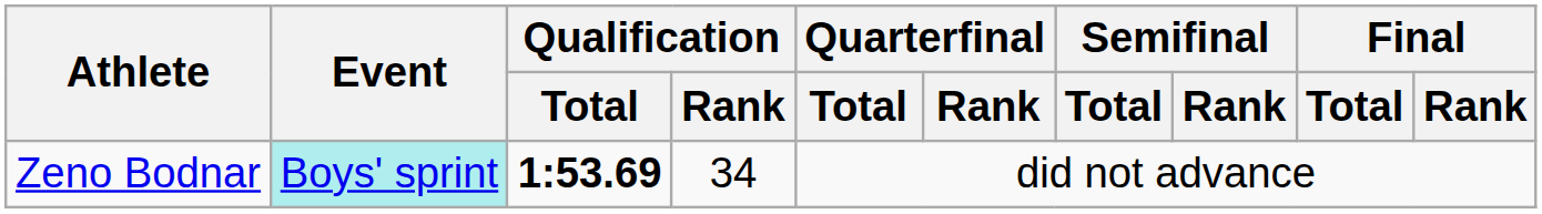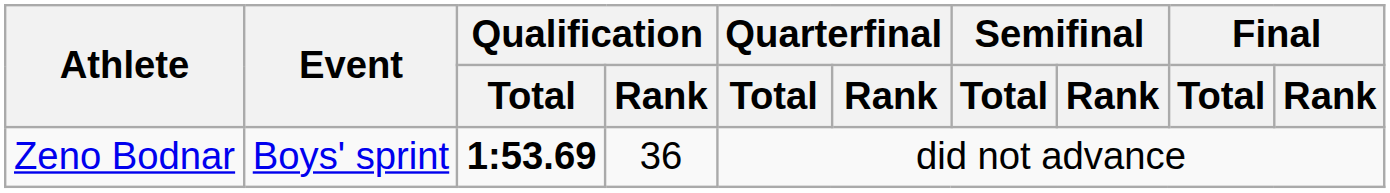 <table class="wikitable">
 <tr>
 <th rowspan="2">Athlete</th>
 <th rowspan="2">Event</th>
 <th colspan="2">Qualification</th>
 <th colspan="2">Quarterfinal</th>
 <th colspan="2">Semifinal</th>
 <th colspan="2">Final</th>
 </tr>
 <tr>
 <th>Total</th>
 <th>Rank</th>
 <th>Total</th>
 <th>Rank</th>
 <th>Total</th>
 <th>Rank</th>
 <th>Total</th>
 <th>Rank</th>
 </tr>
 <tr>
 <td><a href='#'>Zeno Bodnar</a></td>
-<td style="background: paleturquoise;"><a href='#'>Boys' sprint</a></td>
+<td><a href='#'>Boys' sprint</a></td>
 <td align="center"><strong>1:53.69</strong></td>
-<td align="center">34</td>
+<td align="center">36</td>
 <td align="center" colspan=6>did not advance</td>
 </tr>
 </table>
